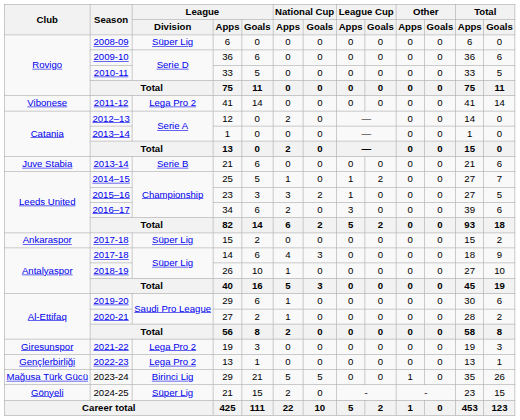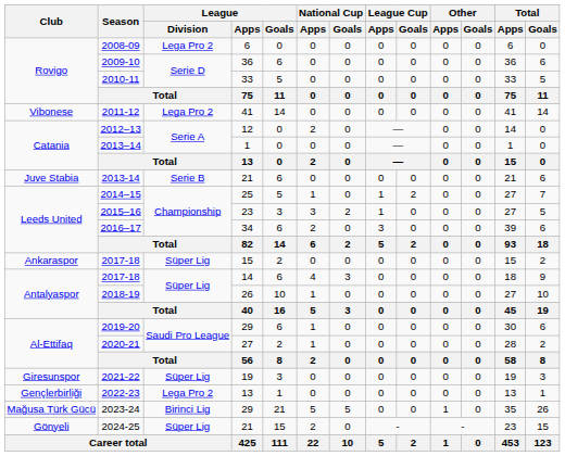 <table class="wikitable" style="text-align:center">
 <tr>
 <th rowspan="2">Club</th>
 <th rowspan="2">Season</th>
 <th colspan="3">League</th>
 <th colspan="2">National Cup</th>
 <th colspan="2">League Cup</th>
 <th colspan="2">Other</th>
 <th colspan="2">Total</th>
 </tr>
 <tr>
 <th>Division</th>
 <th>Apps</th>
 <th>Goals</th>
 <th>Apps</th>
 <th>Goals</th>
 <th>Apps</th>
 <th>Goals</th>
 <th>Apps</th>
 <th>Goals</th>
 <th>Apps</th>
 <th>Goals</th>
 </tr>
 <tr>
 <td rowspan=4><a href='#'>Rovigo</a></td>
 <td><a href='#'>2008-09</a></td>
-<td><a href='#'>Süper Lig</a></td>
+<td><a href='#'>Lega Pro 2</a></td>
 <td>6</td>
 <td>0</td>
 <td>0</td>
 <td>0</td>
 <td>0</td>
 <td>0</td>
 <td>0</td>
 <td>0</td>
 <td>6</td>
 <td>0</td>
 </tr>
 <tr>
 <td><a href='#'>2009-10</a></td>
 <td rowspan=2><a href='#'>Serie D</a></td>
 <td>36</td>
 <td>6</td>
 <td>0</td>
 <td>0</td>
 <td>0</td>
 <td>0</td>
 <td>0</td>
 <td>0</td>
 <td>36</td>
 <td>6</td>
 </tr>
 <tr>
 <td><a href='#'>2010-11</a></td>
 <td>33</td>
 <td>5</td>
 <td>0</td>
 <td>0</td>
 <td>0</td>
 <td>0</td>
 <td>0</td>
 <td>0</td>
 <td>33</td>
 <td>5</td>
 </tr>
 <tr>
 <th colspan=2>Total</th>
 <th>75</th>
 <th>11</th>
 <th>0</th>
 <th>0</th>
 <th>0</th>
 <th>0</th>
 <th>0</th>
 <th>0</th>
 <th>75</th>
 <th>11</th>
 </tr>
 <tr>
 <td><a href='#'>Vibonese</a></td>
 <td><a href='#'>2011-12</a></td>
 <td><a href='#'>Lega Pro 2</a></td>
 <td>41</td>
 <td>14</td>
 <td>0</td>
 <td>0</td>
 <td>0</td>
 <td>0</td>
 <td>0</td>
 <td>0</td>
 <td>41</td>
 <td>14</td>
 </tr>
 <tr>
 <td rowspan="3"><a href='#'>Catania</a></td>
 <td><a href='#'>2012–13</a></td>
 <td rowspan="2"><a href='#'>Serie A</a></td>
 <td>12</td>
 <td>0</td>
 <td>2</td>
 <td>0</td>
 <td colspan="2">—</td>
 <td>0</td>
 <td>0</td>
 <td>14</td>
 <td>0</td>
 </tr>
 <tr>
 <td><a href='#'>2013–14</a></td>
 <td>1</td>
 <td>0</td>
 <td>0</td>
 <td>0</td>
 <td colspan="2">—</td>
 <td>0</td>
 <td>0</td>
 <td>1</td>
 <td>0</td>
 </tr>
 <tr>
 <th colspan="2">Total</th>
 <th>13</th>
 <th>0</th>
 <th>2</th>
 <th>0</th>
 <th colspan="2">—</th>
 <th>0</th>
 <th>0</th>
 <th>15</th>
 <th>0</th>
 </tr>
 <tr>
 <td><a href='#'>Juve Stabia</a></td>
 <td><a href='#'>2013-14</a></td>
 <td><a href='#'>Serie B</a></td>
 <td>21</td>
 <td>6</td>
 <td>0</td>
 <td>0</td>
 <td>0</td>
 <td>0</td>
 <td>0</td>
 <td>0</td>
 <td>21</td>
 <td>6</td>
 </tr>
 <tr>
 <td rowspan="4"><a href='#'>Leeds United</a></td>
 <td><a href='#'>2014–15</a></td>
 <td rowspan="3"><a href='#'>Championship</a></td>
 <td>25</td>
 <td>5</td>
 <td>1</td>
 <td>0</td>
 <td>1</td>
 <td>2</td>
 <td>0</td>
 <td>0</td>
 <td>27</td>
 <td>7</td>
 </tr>
 <tr>
 <td><a href='#'>2015–16</a></td>
 <td>23</td>
 <td>3</td>
 <td>3</td>
 <td>2</td>
 <td>1</td>
 <td>0</td>
 <td>0</td>
 <td>0</td>
 <td>27</td>
 <td>5</td>
 </tr>
 <tr>
 <td><a href='#'>2016–17</a></td>
 <td>34</td>
 <td>6</td>
 <td>2</td>
 <td>0</td>
 <td>3</td>
 <td>0</td>
 <td>0</td>
 <td>0</td>
 <td>39</td>
 <td>6</td>
 </tr>
 <tr>
 <th colspan="2">Total</th>
 <th>82</th>
 <th>14</th>
 <th>6</th>
 <th>2</th>
 <th>5</th>
 <th>2</th>
 <th>0</th>
 <th>0</th>
 <th>93</th>
 <th>18</th>
 </tr>
 <tr>
 <td><a href='#'>Ankaraspor</a></td>
 <td><a href='#'>2017-18</a></td>
 <td><a href='#'>Süper Lig</a></td>
 <td>15</td>
 <td>2</td>
 <td>0</td>
 <td>0</td>
 <td>0</td>
 <td>0</td>
 <td>0</td>
 <td>0</td>
 <td>15</td>
 <td>2</td>
 </tr>
 <tr>
 <td rowspan=3><a href='#'>Antalyaspor</a></td>
 <td><a href='#'>2017-18</a></td>
 <td rowspan=2><a href='#'>Süper Lig</a></td>
 <td>14</td>
 <td>6</td>
 <td>4</td>
 <td>3</td>
 <td>0</td>
 <td>0</td>
 <td>0</td>
 <td>0</td>
 <td>18</td>
 <td>9</td>
 </tr>
 <tr>
 <td><a href='#'>2018-19</a></td>
 <td>26</td>
 <td>10</td>
 <td>1</td>
 <td>0</td>
 <td>0</td>
 <td>0</td>
 <td>0</td>
 <td>0</td>
 <td>27</td>
 <td>10</td>
 </tr>
 <tr>
 <th colspan=2>Total</th>
 <th>40</th>
 <th>16</th>
 <th>5</th>
 <th>3</th>
 <th>0</th>
 <th>0</th>
 <th>0</th>
 <th>0</th>
 <th>45</th>
 <th>19</th>
 </tr>
 <tr>
 <td rowspan=3><a href='#'>Al-Ettifaq</a></td>
 <td><a href='#'>2019-20</a></td>
 <td rowspan=2><a href='#'>Saudi Pro League</a></td>
 <td>29</td>
 <td>6</td>
 <td>1</td>
 <td>0</td>
 <td>0</td>
 <td>0</td>
 <td>0</td>
 <td>0</td>
 <td>30</td>
 <td>6</td>
 </tr>
 <tr>
 <td><a href='#'>2020-21</a></td>
 <td>27</td>
 <td>2</td>
 <td>1</td>
 <td>0</td>
 <td>0</td>
 <td>0</td>
 <td>0</td>
 <td>0</td>
 <td>28</td>
 <td>2</td>
 </tr>
 <tr>
 <th colspan=2>Total</th>
 <th>56</th>
 <th>8</th>
 <th>2</th>
 <th>0</th>
 <th>0</th>
 <th>0</th>
 <th>0</th>
 <th>0</th>
 <th>58</th>
 <th>8</th>
 </tr>
 <tr>
 <td><a href='#'>Giresunspor</a></td>
 <td><a href='#'>2021-22</a></td>
-<td><a href='#'>Lega Pro 2</a></td>
+<td><a href='#'>Süper Lig</a></td>
 <td>19</td>
 <td>3</td>
 <td>0</td>
 <td>0</td>
 <td>0</td>
 <td>0</td>
 <td>0</td>
 <td>0</td>
 <td>19</td>
 <td>3</td>
 </tr>
 <tr>
 <td><a href='#'>Gençlerbirliği</a></td>
 <td><a href='#'>2022-23</a></td>
 <td><a href='#'>Lega Pro 2</a></td>
 <td>13</td>
 <td>1</td>
 <td>0</td>
 <td>0</td>
 <td>0</td>
 <td>0</td>
 <td>0</td>
 <td>0</td>
 <td>13</td>
 <td>1</td>
 </tr>
 <tr>
 <td><a href='#'>Mağusa Türk Gücü</a></td>
 <td>2023-24</td>
 <td><a href='#'>Birinci Lig</a></td>
 <td>29</td>
 <td>21</td>
 <td>5</td>
 <td>5</td>
 <td>0</td>
 <td>0</td>
 <td>1</td>
 <td>0</td>
 <td>35</td>
 <td>26</td>
 </tr>
 <tr>
 <td><a href='#'>Gönyeli</a></td>
 <td>2024-25</td>
 <td><a href='#'>Süper Lig</a></td>
 <td>21</td>
 <td>15</td>
 <td>2</td>
 <td>0</td>
 <td colspan=2>-</td>
 <td colspan=2>-</td>
 <td>23</td>
 <td>15</td>
 </tr>
 <tr>
 <th colspan="3">Career total</th>
 <th>425</th>
 <th>111</th>
 <th>22</th>
 <th>10</th>
 <th>5</th>
 <th>2</th>
 <th>1</th>
 <th>0</th>
 <th>453</th>
 <th>123</th>
 </tr>
 </table>
